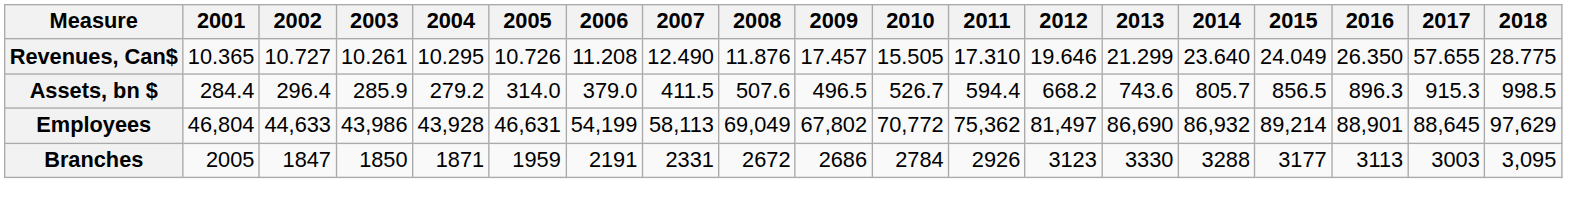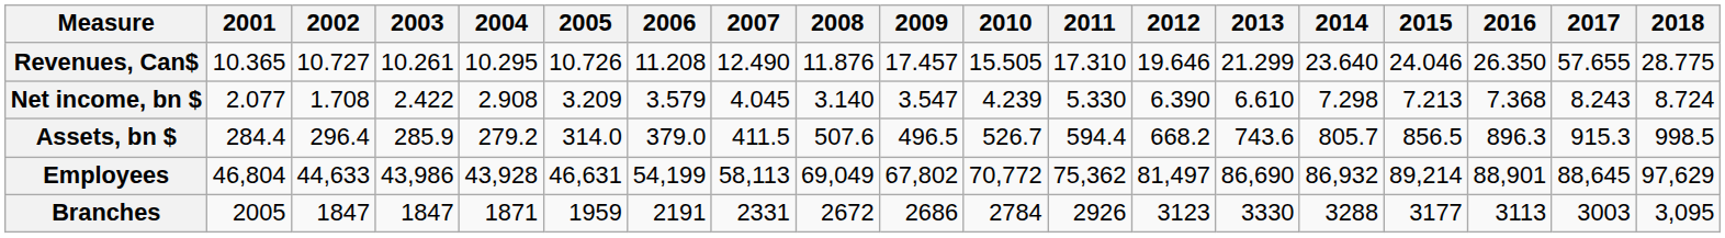 <table class="wikitable" style="text-align:right">
 <tr>
 <th scope="col">Measure</th>
 <th scope="col">2001</th>
 <th scope="col">2002</th>
 <th scope="col">2003</th>
 <th scope="col">2004</th>
 <th scope="col">2005</th>
 <th scope="col">2006</th>
 <th scope="col">2007</th>
 <th scope="col">2008</th>
 <th scope="col">2009</th>
 <th scope="col">2010</th>
 <th scope="col">2011</th>
 <th scope="col">2012</th>
 <th scope="col">2013</th>
 <th scope="col">2014</th>
 <th scope="col">2015</th>
 <th scope="col">2016</th>
 <th scope="col">2017</th>
 <th scope="col">2018</th>
 </tr>
 <tr>
 <th scope="row">Revenues,  Can$</th>
 <td>10.365</td>
 <td>10.727</td>
 <td>10.261</td>
 <td>10.295</td>
 <td>10.726</td>
 <td>11.208</td>
 <td>12.490</td>
 <td>11.876</td>
 <td>17.457</td>
 <td>15.505</td>
 <td>17.310</td>
 <td>19.646</td>
 <td>21.299</td>
 <td>23.640</td>
-<td>24.049</td>
+<td>24.046</td>
 <td>26.350</td>
 <td>57.655</td>
 <td>28.775</td>
+</tr>
+<tr>
+<th scope="row">Net income, bn $</th>
+<td>2.077</td>
+<td>1.708</td>
+<td>2.422</td>
+<td>2.908</td>
+<td>3.209</td>
+<td>3.579</td>
+<td>4.045</td>
+<td>3.140</td>
+<td>3.547</td>
+<td>4.239</td>
+<td>5.330</td>
+<td>6.390</td>
+<td>6.610</td>
+<td>7.298</td>
+<td>7.213</td>
+<td>7.368</td>
+<td>8.243</td>
+<td>8.724</td>
 </tr>
 <tr>
 <th scope="row">Assets, bn $</th>
 <td>284.4</td>
 <td>296.4</td>
 <td>285.9</td>
 <td>279.2</td>
 <td>314.0</td>
 <td>379.0</td>
 <td>411.5</td>
 <td>507.6</td>
 <td>496.5</td>
 <td>526.7</td>
 <td>594.4</td>
 <td>668.2</td>
 <td>743.6</td>
 <td>805.7</td>
 <td>856.5</td>
 <td>896.3</td>
 <td>915.3</td>
 <td>998.5</td>
 </tr>
 <tr>
 <th scope="row">Employees</th>
 <td>46,804</td>
 <td>44,633</td>
 <td>43,986</td>
 <td>43,928</td>
 <td>46,631</td>
 <td>54,199</td>
 <td>58,113</td>
 <td>69,049</td>
 <td>67,802</td>
 <td>70,772</td>
 <td>75,362</td>
 <td>81,497</td>
 <td>86,690</td>
 <td>86,932</td>
 <td>89,214</td>
 <td>88,901</td>
 <td>88,645</td>
 <td>97,629</td>
 </tr>
 <tr>
 <th scope="row">Branches</th>
 <td>2005</td>
 <td>1847</td>
-<td>1850</td>
+<td>1847</td>
 <td>1871</td>
 <td>1959</td>
 <td>2191</td>
 <td>2331</td>
 <td>2672</td>
 <td>2686</td>
 <td>2784</td>
 <td>2926</td>
 <td>3123</td>
 <td>3330</td>
 <td>3288</td>
 <td>3177</td>
 <td>3113</td>
 <td>3003</td>
 <td>3,095</td>
 </tr>
 </table>
